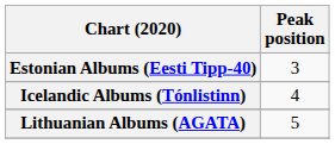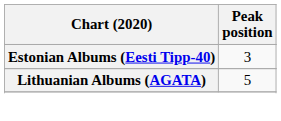 <table class="wikitable sortable plainrowheaders" style="text-align:center">
 <tr>
 <th scope="col">Chart (2020)</th>
 <th scope="col">Peak<br>position</th>
 </tr>
 <tr>
 </tr>
 <tr>
 </tr>
 <tr>
 </tr>
 <tr>
 </tr>
 <tr>
 </tr>
 <tr>
 </tr>
 <tr>
 <th scope="row">Estonian Albums (<a href='#'>Eesti Tipp-40</a>)</th>
 <td>3</td>
 </tr>
 <tr>
-</tr>
-<tr>
-<th scope="row">Icelandic Albums (<a href='#'>Tónlistinn</a>)</th>
-<td>4</td>
 </tr>
 <tr>
 </tr>
 <tr>
 <th scope="row">Lithuanian Albums (<a href='#'>AGATA</a>)</th>
 <td>5</td>
 </tr>
 <tr>
 </tr>
 <tr>
 </tr>
 <tr>
 </tr>
 <tr>
 </tr>
 <tr>
 </tr>
 <tr>
 </tr>
 <tr>
 </tr>
 <tr>
 </tr>
 <tr>
 </tr>
 <tr>
 </tr>
 <tr>
 </tr>
 </table>
